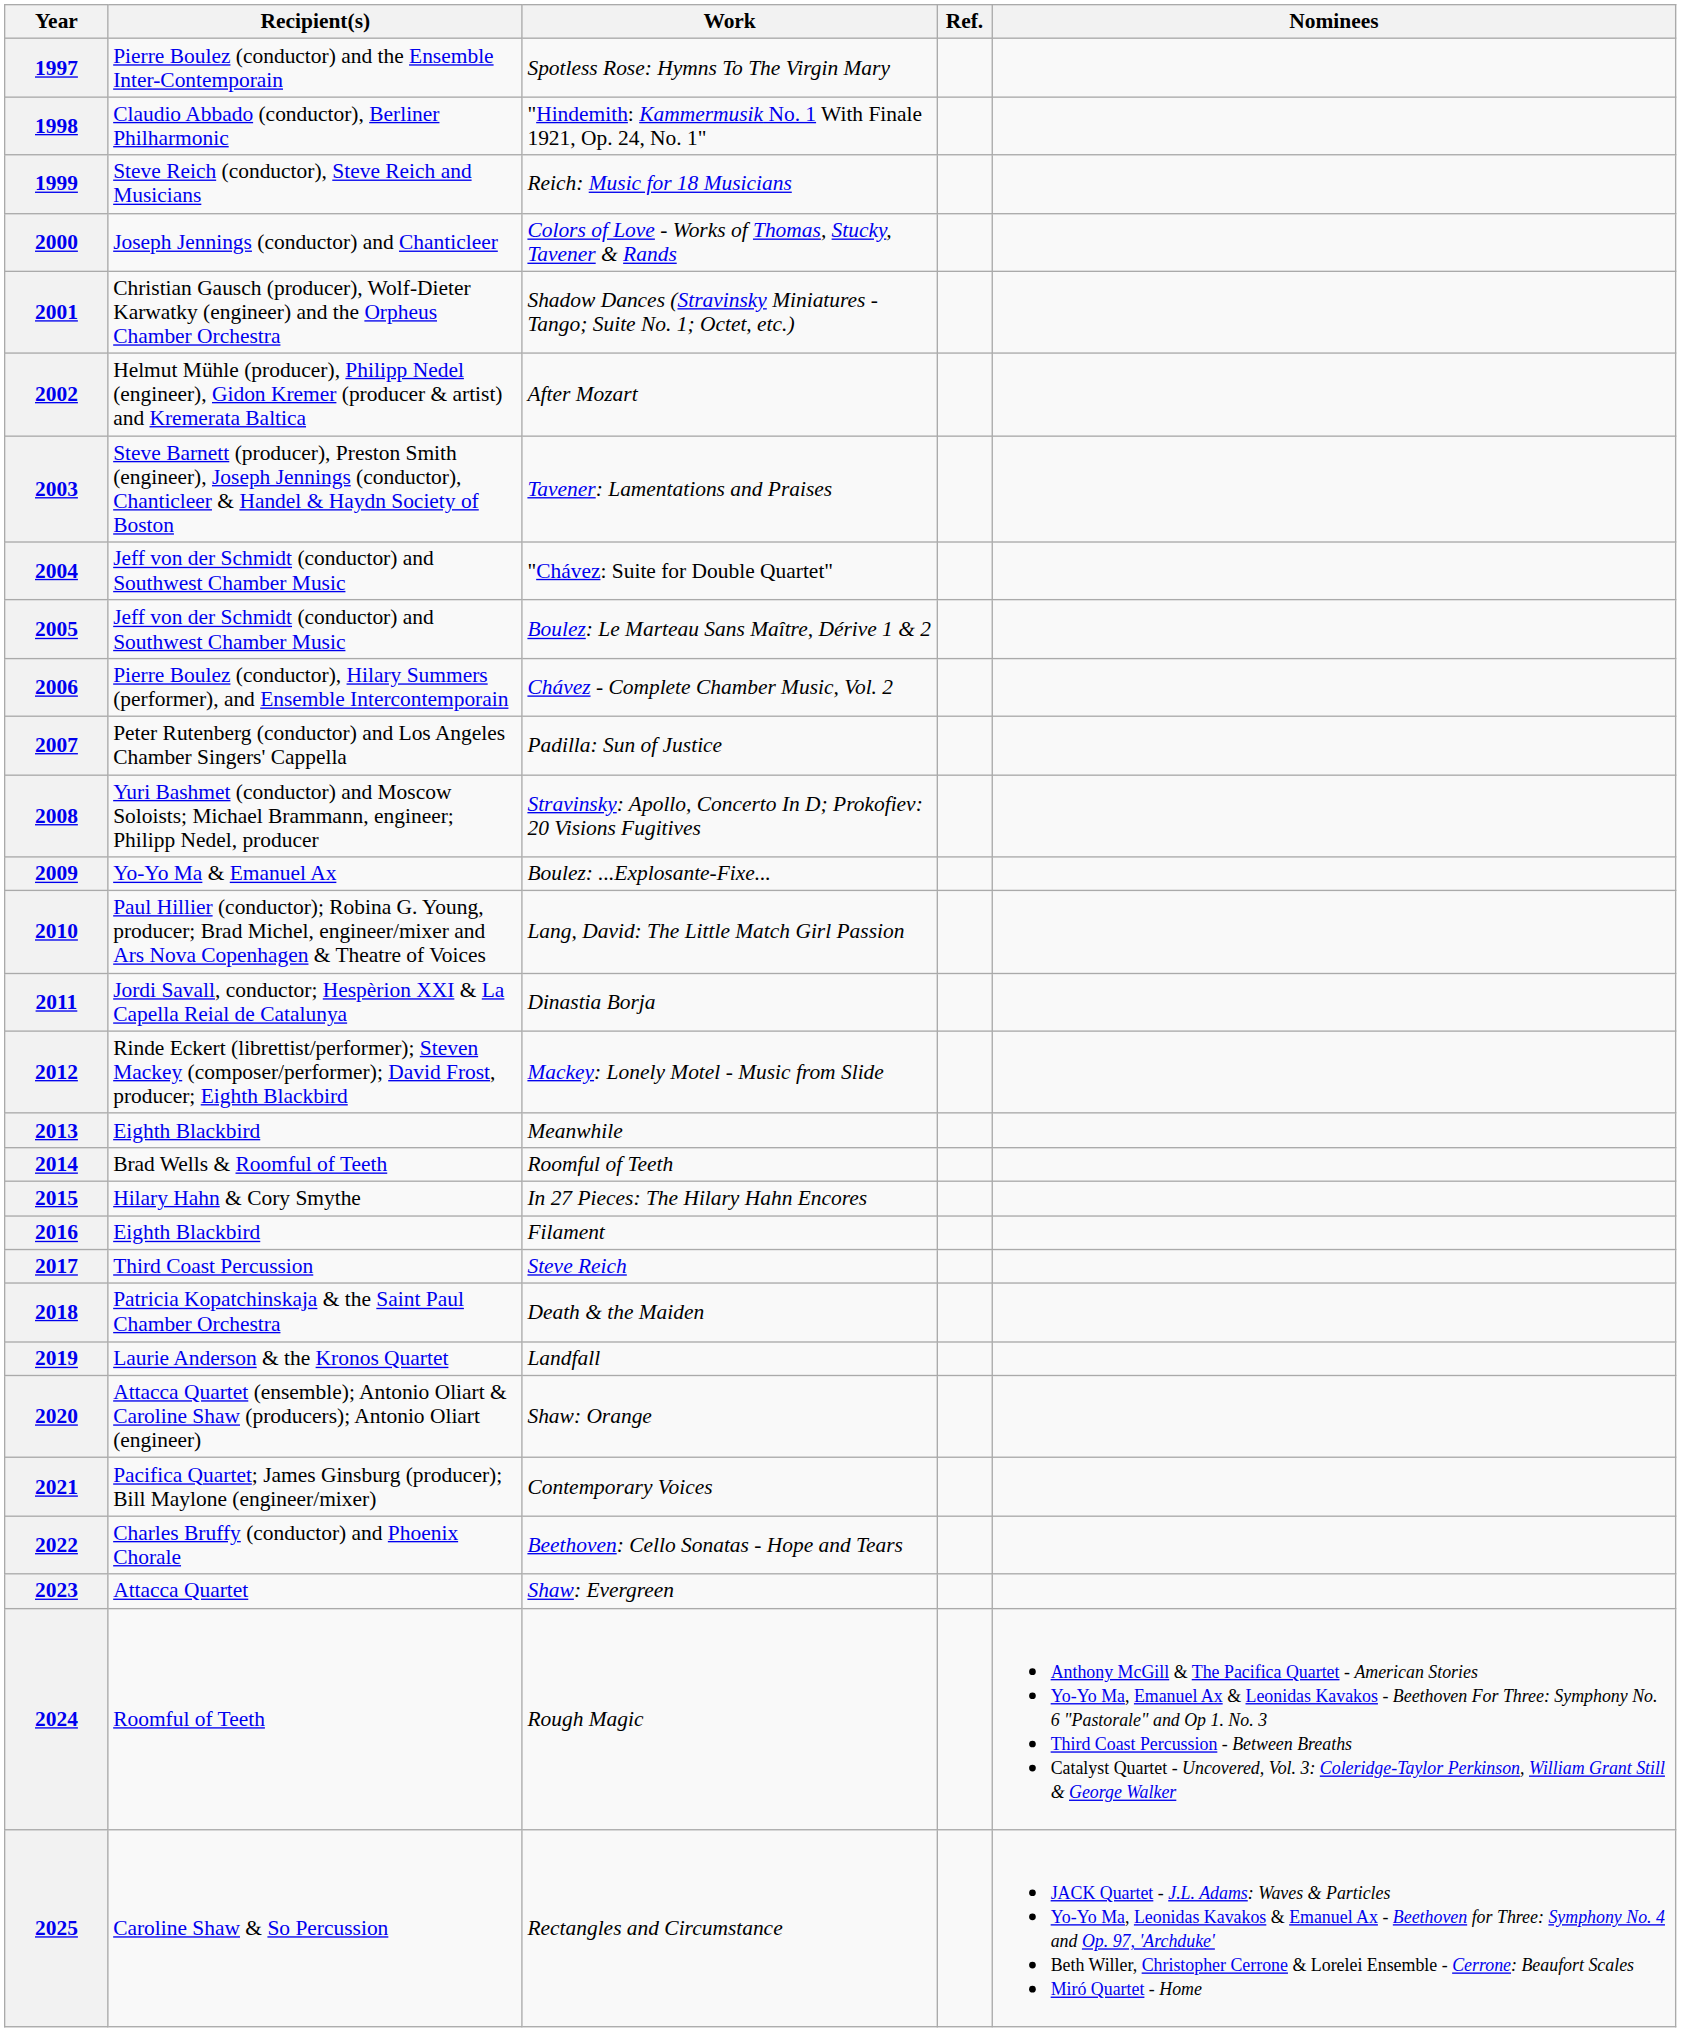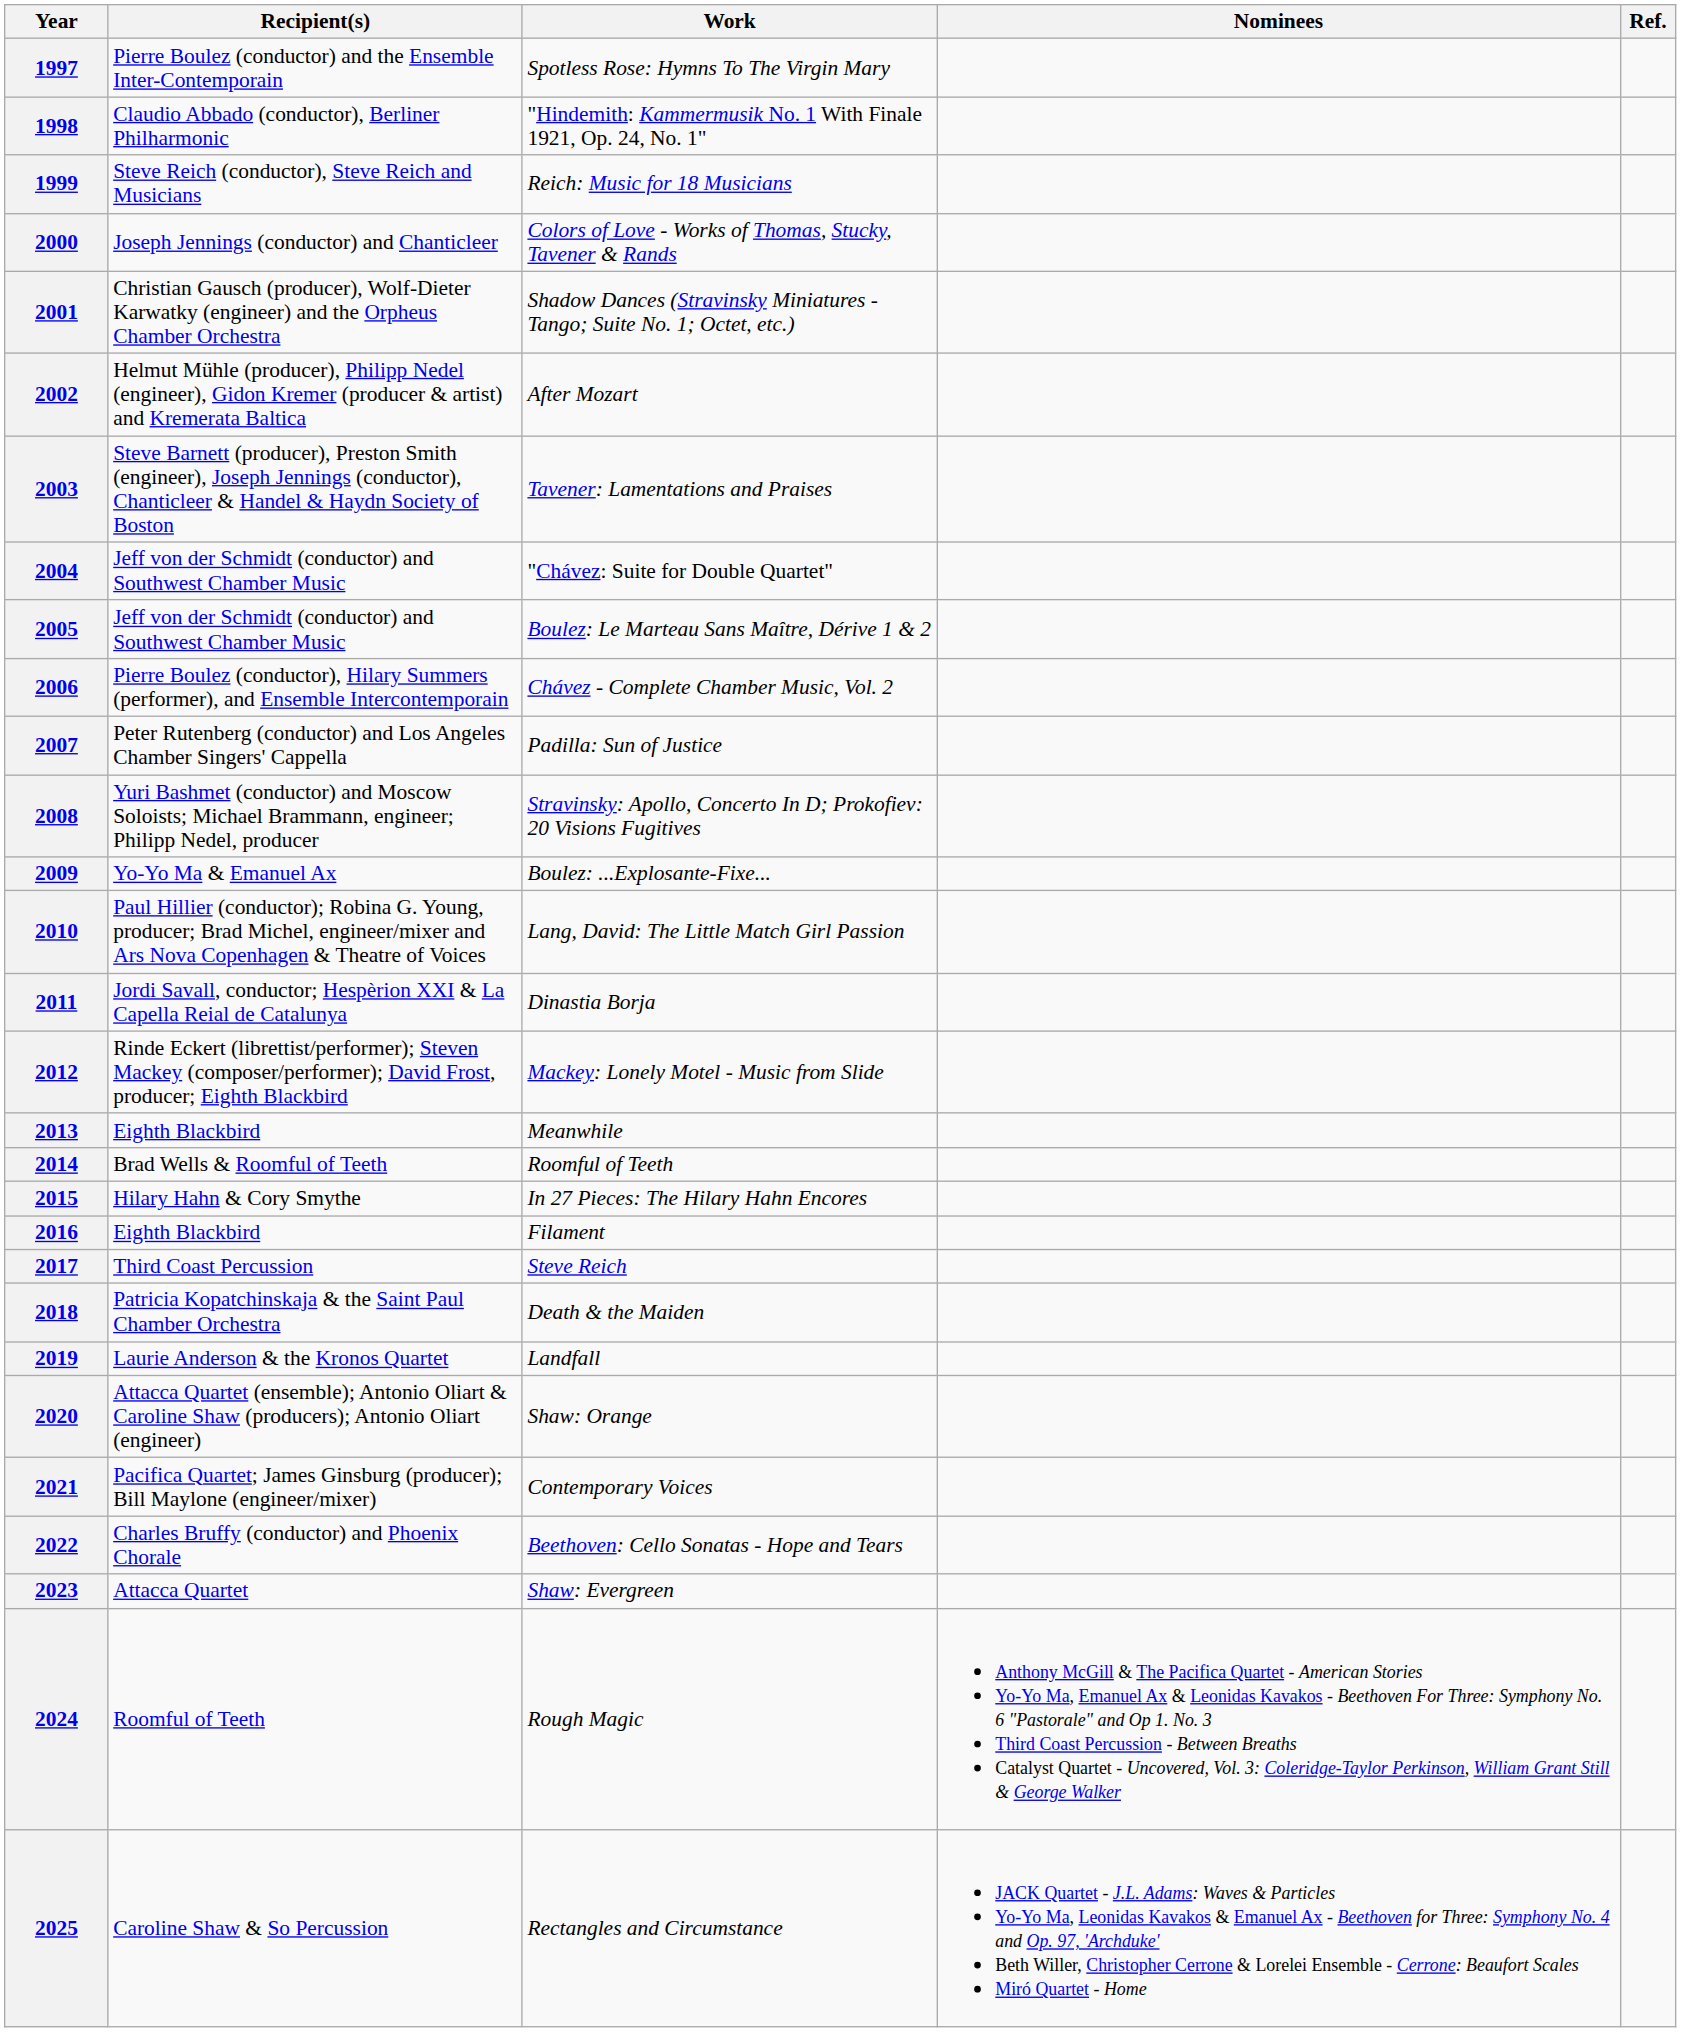 <table class="wikitable">
 <tr>
 <th width="5%">Year</th>
 <th width="20%">Recipient(s)</th>
 <th width="20%">Work</th>
+<th width="33%" class=unsortable>Nominees</th>
 <th width="2%" class=unsortable>Ref.</th>
-<th width="33%" class=unsortable>Nominees</th>
 </tr>
 <tr>
 <th scope="row" style="text-align:center;"><a href='#'>1997</a></th>
 <td><a href='#'>Pierre Boulez</a> (conductor) and the <a href='#'>Ensemble Inter-Contemporain</a></td>
 <td><em>Spotless Rose: Hymns To The Virgin Mary</em></td>
+<td></td>
 <td style="text-align:center;"></td>
-<td></td>
 </tr>
 <tr>
 <th scope="row" style="text-align:center;"><a href='#'>1998</a></th>
 <td><a href='#'>Claudio Abbado</a> (conductor), <a href='#'>Berliner Philharmonic</a></td>
 <td>"<a href='#'>Hindemith</a>: <a href='#'><em>Kammermusik</em> No. 1</a> With Finale 1921, Op. 24, No. 1"</td>
+<td></td>
 <td style="text-align:center;"></td>
-<td></td>
 </tr>
 <tr>
 <th scope="row" style="text-align:center;"><a href='#'>1999</a></th>
 <td><a href='#'>Steve Reich</a> (conductor), <a href='#'>Steve Reich and Musicians</a></td>
 <td><em>Reich: <a href='#'>Music for 18 Musicians</a></em></td>
+<td></td>
 <td style="text-align:center;"></td>
-<td></td>
 </tr>
 <tr>
 <th scope="row" style="text-align:center;"><a href='#'>2000</a></th>
 <td><a href='#'>Joseph Jennings</a> (conductor) and <a href='#'>Chanticleer</a></td>
 <td><em><a href='#'>Colors of Love</a> - Works of <a href='#'>Thomas</a>, <a href='#'>Stucky</a>, <a href='#'>Tavener</a> & <a href='#'>Rands</a></em></td>
+<td></td>
 <td style="text-align:center;"></td>
-<td></td>
 </tr>
 <tr>
 <th scope="row" style="text-align:center;"><a href='#'>2001</a></th>
 <td>Christian Gausch (producer), Wolf-Dieter Karwatky (engineer) and the <a href='#'>Orpheus Chamber Orchestra</a></td>
 <td><em>Shadow Dances (<a href='#'>Stravinsky</a> Miniatures - Tango; Suite No. 1; Octet, etc.)</em></td>
+<td></td>
 <td style="text-align:center;"></td>
-<td></td>
 </tr>
 <tr>
 <th scope="row" style="text-align:center;"><a href='#'>2002</a></th>
 <td>Helmut Mühle (producer), <a href='#'>Philipp Nedel</a> (engineer), <a href='#'>Gidon Kremer</a> (producer & artist) and <a href='#'>Kremerata Baltica</a></td>
 <td><em>After Mozart</em></td>
+<td></td>
 <td style="text-align:center;"></td>
-<td></td>
 </tr>
 <tr>
 <th scope="row" style="text-align:center;"><a href='#'>2003</a></th>
 <td><a href='#'>Steve Barnett</a> (producer), Preston Smith (engineer), <a href='#'>Joseph Jennings</a> (conductor), <a href='#'>Chanticleer</a> & <a href='#'>Handel & Haydn Society of Boston</a></td>
 <td><em><a href='#'>Tavener</a>: Lamentations and Praises</em></td>
+<td></td>
 <td style="text-align:center;"></td>
-<td></td>
 </tr>
 <tr>
 <th scope="row" style="text-align:center;"><a href='#'>2004</a></th>
 <td><a href='#'>Jeff von der Schmidt</a> (conductor) and <a href='#'>Southwest Chamber Music</a></td>
 <td>"<a href='#'>Chávez</a>: Suite for Double Quartet"</td>
+<td></td>
 <td style="text-align:center;"></td>
-<td></td>
 </tr>
 <tr>
 <th scope="row" style="text-align:center;"><a href='#'>2005</a></th>
 <td><a href='#'>Jeff von der Schmidt</a> (conductor) and <a href='#'>Southwest Chamber Music</a></td>
 <td><em><a href='#'>Boulez</a>: Le Marteau Sans Maître, Dérive 1 & 2</em></td>
+<td></td>
 <td style="text-align:center;"></td>
-<td></td>
 </tr>
 <tr>
 <th scope="row" style="text-align:center;"><a href='#'>2006</a></th>
 <td><a href='#'>Pierre Boulez</a> (conductor), <a href='#'>Hilary Summers</a> (performer), and <a href='#'>Ensemble Intercontemporain</a></td>
 <td><em><a href='#'>Chávez</a> - Complete Chamber Music, Vol. 2</em></td>
+<td></td>
 <td style="text-align:center;"></td>
-<td></td>
 </tr>
 <tr>
 <th scope="row" style="text-align:center;"><a href='#'>2007</a></th>
 <td>Peter Rutenberg (conductor) and Los Angeles Chamber Singers' Cappella</td>
 <td><em>Padilla: Sun of Justice</em></td>
+<td></td>
 <td style="text-align:center;"></td>
-<td></td>
 </tr>
 <tr>
 <th scope="row" style="text-align:center;"><a href='#'>2008</a></th>
 <td><a href='#'>Yuri Bashmet</a> (conductor) and Moscow Soloists; Michael Brammann, engineer; Philipp Nedel, producer</td>
 <td><em><a href='#'>Stravinsky</a>: Apollo, Concerto In D; Prokofiev: 20 Visions Fugitives</em></td>
+<td></td>
 <td style="text-align:center;"></td>
-<td></td>
 </tr>
 <tr>
 <th scope="row" style="text-align:center;"><a href='#'>2009</a></th>
 <td><a href='#'>Yo-Yo Ma</a> & <a href='#'>Emanuel Ax</a></td>
 <td><em>Boulez: ...Explosante-Fixe... </em></td>
+<td></td>
 <td style="text-align:center;"></td>
-<td></td>
 </tr>
 <tr>
 <th scope="row" style="text-align:center;"><a href='#'>2010</a></th>
 <td><a href='#'>Paul Hillier</a> (conductor); Robina G. Young, producer; Brad Michel, engineer/mixer and <a href='#'>Ars Nova Copenhagen</a> & Theatre of Voices</td>
 <td><em>Lang, David: The Little Match Girl Passion</em></td>
+<td></td>
 <td style="text-align:center;"></td>
-<td></td>
 </tr>
 <tr>
 <th scope="row" style="text-align:center;"><a href='#'>2011</a></th>
 <td><a href='#'>Jordi Savall</a>, conductor; <a href='#'>Hespèrion XXI</a> & <a href='#'>La Capella Reial de Catalunya</a></td>
 <td><em>Dinastia Borja</em></td>
+<td></td>
 <td style="text-align:center;"></td>
-<td></td>
 </tr>
 <tr>
 <th scope="row" style="text-align:center;"><a href='#'>2012</a></th>
 <td>Rinde Eckert (librettist/performer); <a href='#'>Steven Mackey</a> (composer/performer); <a href='#'>David Frost</a>, producer; <a href='#'>Eighth Blackbird</a></td>
 <td><em><a href='#'>Mackey</a>: Lonely Motel - Music from Slide</em></td>
+<td></td>
 <td style="text-align:center;"></td>
-<td></td>
 </tr>
 <tr>
 <th scope="row" style="text-align:center;"><a href='#'>2013</a></th>
 <td><a href='#'>Eighth Blackbird</a></td>
 <td><em>Meanwhile</em></td>
+<td></td>
 <td style="text-align:center;"></td>
-<td></td>
 </tr>
 <tr>
 <th scope="row" style="text-align:center;"><a href='#'>2014</a></th>
 <td>Brad Wells & <a href='#'>Roomful of Teeth</a></td>
 <td><em>Roomful of Teeth</em></td>
+<td></td>
 <td style="text-align:center;"></td>
-<td></td>
 </tr>
 <tr>
 <th scope="row" style="text-align:center;"><a href='#'>2015</a></th>
 <td><a href='#'>Hilary Hahn</a> & Cory Smythe</td>
 <td><em>In 27 Pieces: The Hilary Hahn Encores</em></td>
+<td></td>
 <td style="text-align:center;"></td>
-<td></td>
 </tr>
 <tr>
 <th scope="row" style="text-align:center;"><a href='#'>2016</a></th>
 <td><a href='#'>Eighth Blackbird</a></td>
 <td><em>Filament</em></td>
+<td></td>
 <td style="text-align:center;"></td>
-<td></td>
 </tr>
 <tr>
 <th scope="row" style="text-align:center;"><a href='#'>2017</a></th>
 <td><a href='#'>Third Coast Percussion</a></td>
 <td><em><a href='#'>Steve Reich</a></em></td>
+<td></td>
 <td style="text-align:center;"></td>
-<td></td>
 </tr>
 <tr>
 <th scope="row" style="text-align:center;"><a href='#'>2018</a></th>
 <td><a href='#'>Patricia Kopatchinskaja</a> & the <a href='#'>Saint Paul Chamber Orchestra</a></td>
 <td><em>Death & the Maiden</em></td>
+<td></td>
 <td style="text-align:center;"></td>
-<td></td>
 </tr>
 <tr>
 <th scope="row" style="text-align:center;"><a href='#'>2019</a></th>
 <td><a href='#'>Laurie Anderson</a> & the <a href='#'>Kronos Quartet</a></td>
 <td><em>Landfall</em></td>
+<td></td>
 <td style="text-align:center;"></td>
-<td></td>
 </tr>
 <tr>
 <th scope="row" style="text-align:center;"><a href='#'>2020</a></th>
 <td><a href='#'>Attacca Quartet</a> (ensemble); Antonio Oliart & <a href='#'>Caroline Shaw</a> (producers); Antonio Oliart (engineer)</td>
 <td><em>Shaw: Orange</em></td>
+<td></td>
 <td style="text-align:center;"></td>
-<td></td>
 </tr>
 <tr>
 <th scope="row" style="text-align:center;"><a href='#'>2021</a></th>
 <td><a href='#'>Pacifica Quartet</a>; James Ginsburg (producer); Bill Maylone (engineer/mixer)</td>
 <td><em>Contemporary Voices</em></td>
+<td></td>
 <td style="text-align:center;"></td>
-<td></td>
 </tr>
 <tr>
 <th scope="row" style="text-align:center;"><a href='#'>2022</a></th>
 <td><a href='#'>Charles Bruffy</a> (conductor) and <a href='#'>Phoenix Chorale</a></td>
 <td><em><a href='#'>Beethoven</a>: Cello Sonatas - Hope and Tears</em></td>
+<td></td>
 <td style="text-align:center;"></td>
-<td></td>
 </tr>
 <tr>
 <th><a href='#'>2023</a></th>
 <td><a href='#'>Attacca Quartet</a></td>
 <td><em><a href='#'>Shaw</a>: Evergreen</em></td>
 <td></td>
 <td></td>
 </tr>
 <tr>
 <th><a href='#'>2024</a></th>
 <td><a href='#'>Roomful of Teeth</a></td>
 <td><em>Rough Magic</em></td>
+<td><br><ul><li><small><a href='#'>Anthony McGill</a> & <a href='#'>The Pacifica Quartet</a> - <em>American Stories</em></small></li><li><small><a href='#'>Yo-Yo Ma</a>, <a href='#'>Emanuel Ax</a> & <a href='#'>Leonidas Kavakos</a> - <em>Beethoven For Three: Symphony No. 6 "Pastorale" and Op 1. No. 3</em></small></li><li><small><a href='#'>Third Coast Percussion</a> - <em>Between Breaths</em></small></li><li><small>Catalyst Quartet - <em>Uncovered, Vol. 3: <a href='#'>Coleridge-Taylor Perkinson</a>, <a href='#'>William Grant Still</a> & <a href='#'>George Walker</a></em></small></li></ul></td>
 <td></td>
-<td><br><ul><li><small><a href='#'>Anthony McGill</a> & <a href='#'>The Pacifica Quartet</a> - <em>American Stories</em></small></li><li><small><a href='#'>Yo-Yo Ma</a>, <a href='#'>Emanuel Ax</a> & <a href='#'>Leonidas Kavakos</a> - <em>Beethoven For Three: Symphony No. 6 "Pastorale" and Op 1. No. 3</em></small></li><li><small><a href='#'>Third Coast Percussion</a> - <em>Between Breaths</em></small></li><li><small>Catalyst Quartet - <em>Uncovered, Vol. 3: <a href='#'>Coleridge-Taylor Perkinson</a>, <a href='#'>William Grant Still</a> & <a href='#'>George Walker</a></em></small></li></ul></td>
 </tr>
 <tr>
 <th><a href='#'>2025</a></th>
 <td><a href='#'>Caroline Shaw</a> & <a href='#'>So Percussion</a></td>
 <td><em>Rectangles and Circumstance</em></td>
+<td><br><ul><li><small><a href='#'>JACK Quartet</a> - <em><a href='#'>J.L. Adams</a>: Waves & Particles</em></small></li><li><small><a href='#'>Yo-Yo Ma</a>, <a href='#'>Leonidas Kavakos</a> & <a href='#'>Emanuel Ax</a> - <em><a href='#'>Beethoven</a> for Three: <a href='#'>Symphony No. 4</a> and <a href='#'>Op. 97, 'Archduke'</a></em></small></li><li><small>Beth Willer, <a href='#'>Christopher Cerrone</a> & Lorelei Ensemble - <em><a href='#'>Cerrone</a>: Beaufort Scales</em></small></li><li><small><a href='#'>Miró Quartet</a> - <em>Home</em></small></li></ul></td>
 <td></td>
-<td><br><ul><li><small><a href='#'>JACK Quartet</a> - <em><a href='#'>J.L. Adams</a>: Waves & Particles</em></small></li><li><small><a href='#'>Yo-Yo Ma</a>, <a href='#'>Leonidas Kavakos</a> & <a href='#'>Emanuel Ax</a> - <em><a href='#'>Beethoven</a> for Three: <a href='#'>Symphony No. 4</a> and <a href='#'>Op. 97, 'Archduke'</a></em></small></li><li><small>Beth Willer, <a href='#'>Christopher Cerrone</a> & Lorelei Ensemble - <em><a href='#'>Cerrone</a>: Beaufort Scales</em></small></li><li><small><a href='#'>Miró Quartet</a> - <em>Home</em></small></li></ul></td>
 </tr>
 </table>
